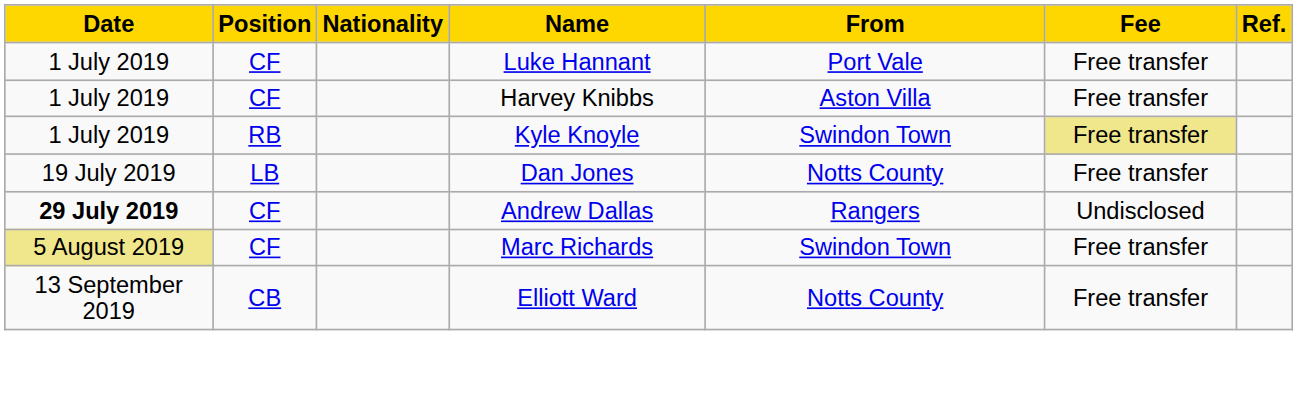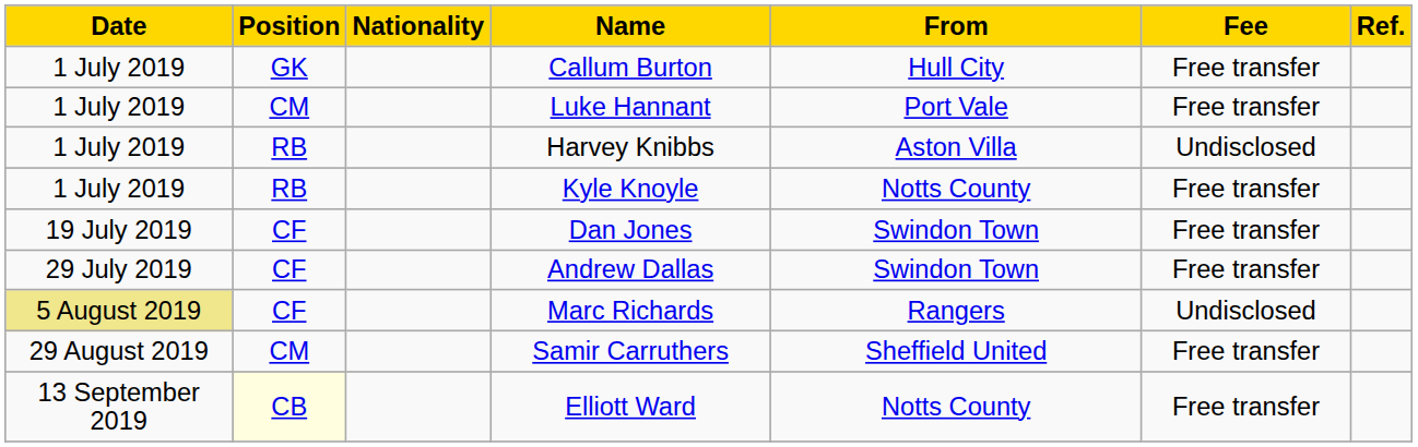 <table class="wikitable"  style="text-align:center; font-size:90%; ">
 <tr>
 <th style="background:#FFD700; color:#000000; width:120px;">Date</th>
 <th style="background:#FFD700; color:#000000; width:50px;">Position</th>
 <th style="background:#FFD700; color:#000000; width:50px;">Nationality</th>
 <th style="background:#FFD700; color:#000000; width:150px;">Name</th>
 <th style="background:#FFD700; color:#000000; width:200px;">From</th>
 <th style="background:#FFD700; color:#000000; width:110px;">Fee</th>
 <th style="background:#FFD700; color:#000000; width:25px;">Ref.</th>
 </tr>
 <tr>
 <td>1 July 2019</td>
-<td><a href='#'>CF</a></td>
+<td><a href='#'>GK</a></td>
+<td></td>
+<td><a href='#'>Callum Burton</a></td>
+<td> <a href='#'>Hull City</a></td>
+<td>Free transfer</td>
+<td></td>
+</tr>
+<tr>
+<td>1 July 2019</td>
+<td><a href='#'>CM</a></td>
 <td></td>
 <td><a href='#'>Luke Hannant</a></td>
 <td> <a href='#'>Port Vale</a></td>
 <td>Free transfer</td>
 <td></td>
 </tr>
 <tr>
 <td>1 July 2019</td>
-<td><a href='#'>CF</a></td>
+<td><a href='#'>RB</a></td>
 <td></td>
 <td>Harvey Knibbs</td>
 <td> <a href='#'>Aston Villa</a></td>
-<td>Free transfer</td>
+<td>Undisclosed</td>
 <td></td>
 </tr>
 <tr>
 <td>1 July 2019</td>
 <td><a href='#'>RB</a></td>
 <td></td>
 <td><a href='#'>Kyle Knoyle</a></td>
-<td> <a href='#'>Swindon Town</a></td>
-<td style="background: khaki;">Free transfer</td>
-<td></td>
-</tr>
-<tr>
-<td>19 July 2019</td>
-<td><a href='#'>LB</a></td>
-<td></td>
-<td><a href='#'>Dan Jones</a></td>
 <td> <a href='#'>Notts County</a></td>
 <td>Free transfer</td>
 <td></td>
 </tr>
 <tr>
-<td><strong>29 July 2019</strong></td>
+<td>19 July 2019</td>
+<td><a href='#'>CF</a></td>
+<td></td>
+<td><a href='#'>Dan Jones</a></td>
+<td> <a href='#'>Swindon Town</a></td>
+<td>Free transfer</td>
+<td></td>
+</tr>
+<tr>
+<td>29 July 2019</td>
 <td><a href='#'>CF</a></td>
 <td></td>
 <td><a href='#'>Andrew Dallas</a></td>
-<td> <a href='#'>Rangers</a></td>
-<td>Undisclosed</td>
+<td> <a href='#'>Swindon Town</a></td>
+<td>Free transfer</td>
 <td></td>
 </tr>
 <tr>
 <td style="background: khaki;">5 August 2019</td>
 <td><a href='#'>CF</a></td>
 <td></td>
 <td><a href='#'>Marc Richards</a></td>
-<td> <a href='#'>Swindon Town</a></td>
+<td> <a href='#'>Rangers</a></td>
+<td>Undisclosed</td>
+<td></td>
+</tr>
+<tr>
+<td>29 August 2019</td>
+<td><a href='#'>CM</a></td>
+<td></td>
+<td><a href='#'>Samir Carruthers</a></td>
+<td> <a href='#'>Sheffield United</a></td>
 <td>Free transfer</td>
 <td></td>
 </tr>
 <tr>
 <td>13 September 2019</td>
-<td><a href='#'>CB</a></td>
+<td style="background: lightyellow;"><a href='#'>CB</a></td>
 <td></td>
 <td><a href='#'>Elliott Ward</a></td>
 <td> <a href='#'>Notts County</a></td>
 <td>Free transfer</td>
 <td></td>
 </tr>
 </table>
